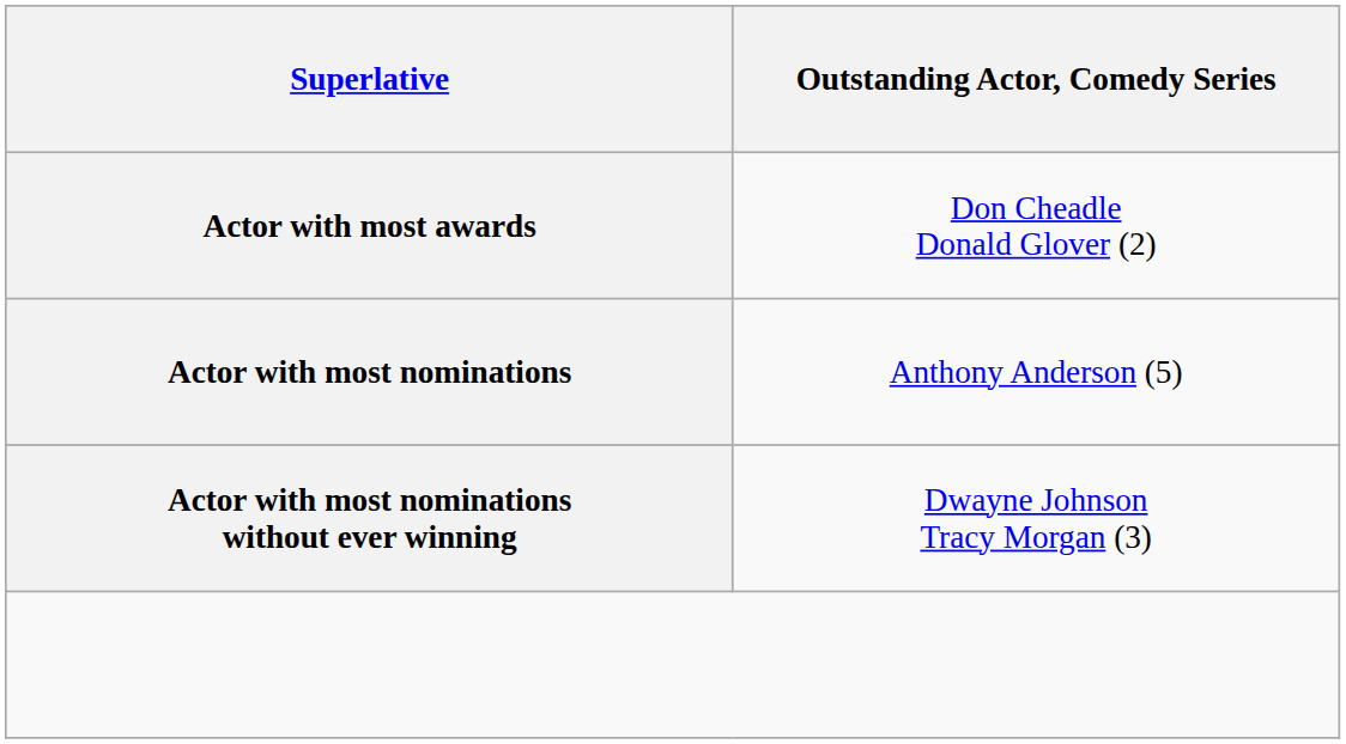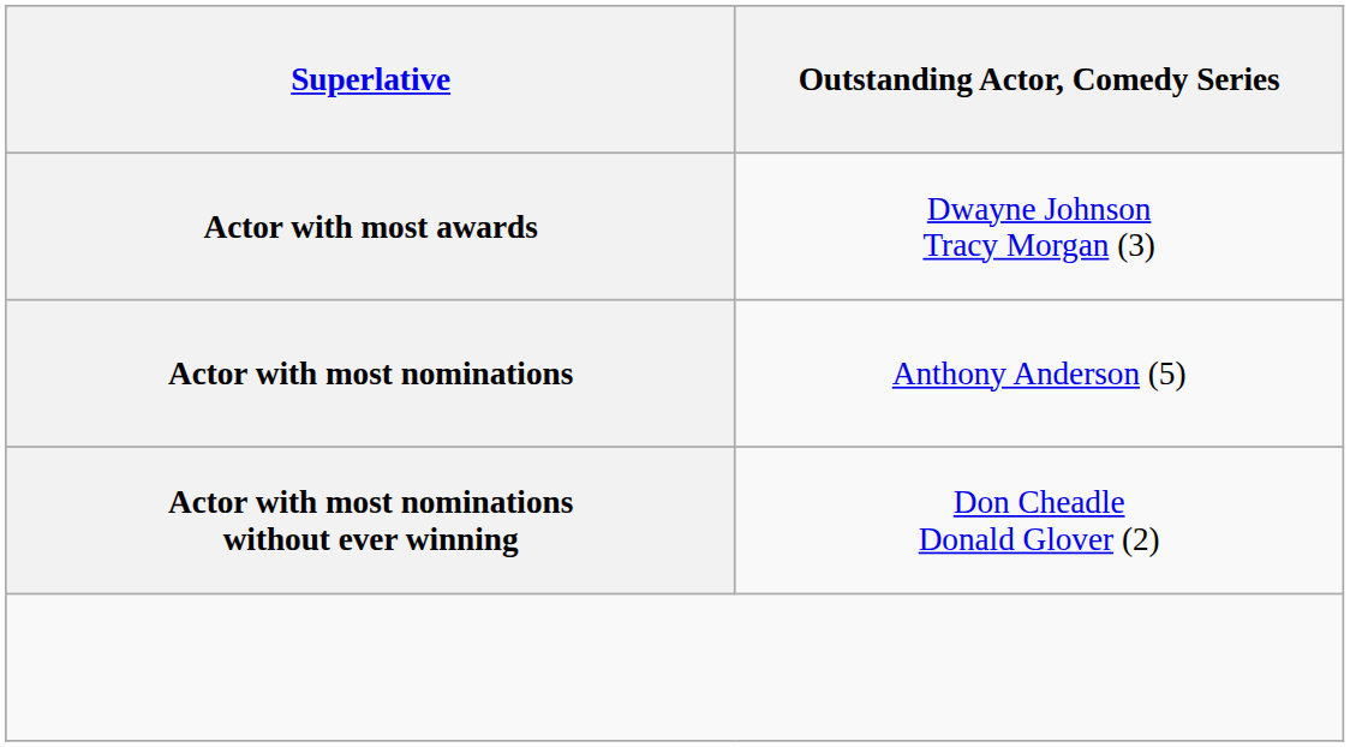 <table class="wikitable" style="text-align: center">
 <tr style="height:4.5em;">
 <th width="350"><strong><a href='#'>Superlative</a></strong></th>
 <th colspan="2" width="290"><strong> Outstanding Actor, Comedy Series</strong></th>
 </tr>
 <tr style="height:4.5em;">
 <th width="350">Actor with most awards</th>
-<td><a href='#'>Don Cheadle</a><br><a href='#'>Donald Glover</a> (2)</td>
+<td><a href='#'>Dwayne Johnson</a><br><a href='#'>Tracy Morgan</a> (3)</td>
 </tr>
 <tr style="height:4.5em;">
 <th>Actor with most nominations</th>
 <td><a href='#'>Anthony Anderson</a> (5)</td>
 </tr>
 <tr style="height:4.5em;">
 <th>Actor with most nominations <br> without ever winning</th>
-<td><a href='#'>Dwayne Johnson</a><br><a href='#'>Tracy Morgan</a> (3)</td>
+<td><a href='#'>Don Cheadle</a><br><a href='#'>Donald Glover</a> (2)</td>
 </tr>
 <tr style="height:4.5em;">
 </tr>
 </table>
